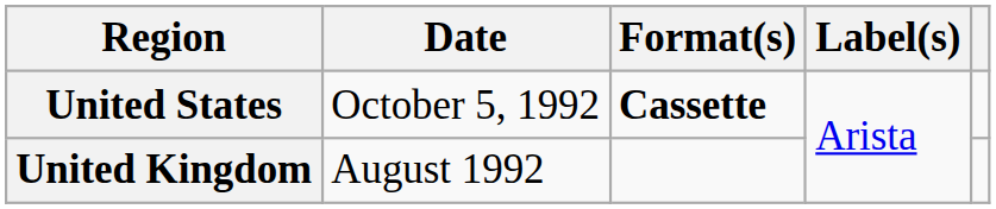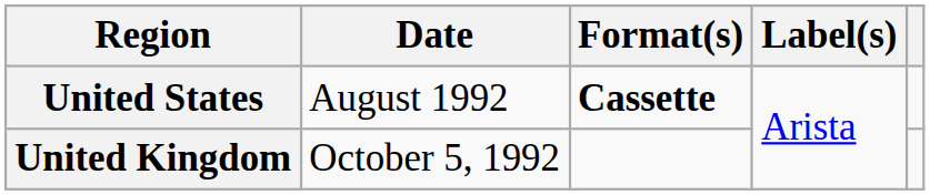 <table class="wikitable plainrowheaders">
 <tr>
 <th scope="col">Region</th>
 <th scope="col">Date</th>
 <th scope="col">Format(s)</th>
 <th scope="col">Label(s)</th>
 <th scope="col"></th>
 </tr>
 <tr>
 <th scope="row">United States</th>
-<td>October 5, 1992</td>
+<td>August 1992</td>
 <td><strong>Cassette</strong></td>
 <td rowspan="2"><a href='#'>Arista</a></td>
 <td></td>
 </tr>
 <tr>
 <th scope="row">United Kingdom</th>
-<td>August 1992</td>
+<td>October 5, 1992</td>
 <td></td>
 <td></td>
 </tr>
 </table>
